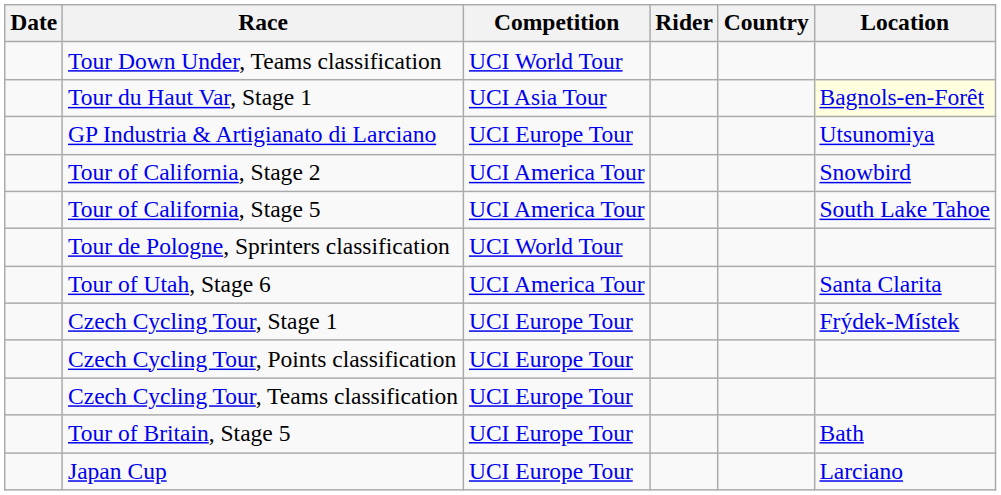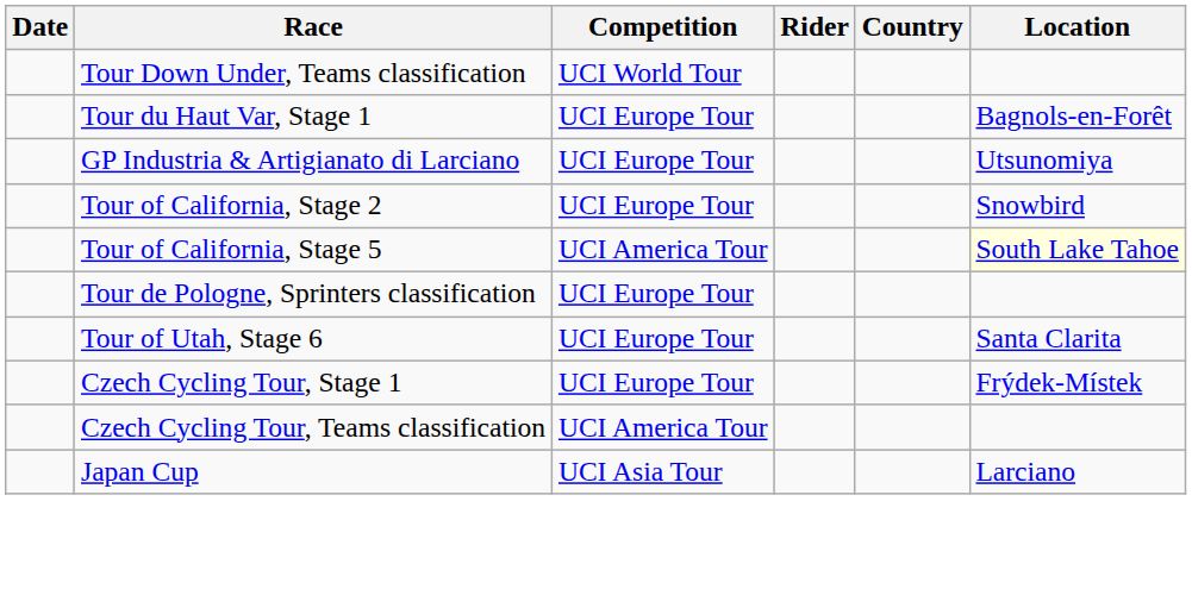 <table class="wikitable sortable">
 <tr>
 <th>Date</th>
 <th>Race</th>
 <th>Competition</th>
 <th>Rider</th>
 <th>Country</th>
 <th>Location</th>
 </tr>
 <tr>
 <td></td>
 <td><a href='#'>Tour Down Under</a>,  Teams classification</td>
 <td><a href='#'>UCI World Tour</a></td>
 <td align="center"></td>
 <td></td>
 <td></td>
 </tr>
 <tr>
 <td></td>
 <td><a href='#'>Tour du Haut Var</a>, Stage 1</td>
-<td><a href='#'>UCI Asia Tour</a></td>
+<td><a href='#'>UCI Europe Tour</a></td>
 <td></td>
 <td></td>
-<td style="background: lightyellow;"><a href='#'>Bagnols-en-Forêt</a></td>
+<td><a href='#'>Bagnols-en-Forêt</a></td>
 </tr>
 <tr>
 <td></td>
 <td><a href='#'>GP Industria & Artigianato di Larciano</a></td>
 <td><a href='#'>UCI Europe Tour</a></td>
 <td></td>
 <td></td>
 <td><a href='#'>Utsunomiya</a></td>
 </tr>
 <tr>
 <td></td>
 <td><a href='#'>Tour of California</a>, Stage 2</td>
-<td><a href='#'>UCI America Tour</a></td>
+<td><a href='#'>UCI Europe Tour</a></td>
 <td></td>
 <td></td>
 <td><a href='#'>Snowbird</a></td>
 </tr>
 <tr>
 <td></td>
 <td><a href='#'>Tour of California</a>, Stage 5</td>
 <td><a href='#'>UCI America Tour</a></td>
 <td></td>
 <td></td>
-<td><a href='#'>South Lake Tahoe</a></td>
+<td style="background: lightyellow;"><a href='#'>South Lake Tahoe</a></td>
 </tr>
 <tr>
 <td></td>
 <td><a href='#'>Tour de Pologne</a>,  Sprinters classification</td>
-<td><a href='#'>UCI World Tour</a></td>
+<td><a href='#'>UCI Europe Tour</a></td>
 <td></td>
 <td></td>
 <td></td>
 </tr>
 <tr>
 <td></td>
 <td><a href='#'>Tour of Utah</a>, Stage 6</td>
-<td><a href='#'>UCI America Tour</a></td>
+<td><a href='#'>UCI Europe Tour</a></td>
 <td></td>
 <td></td>
 <td><a href='#'>Santa Clarita</a></td>
 </tr>
 <tr>
 <td></td>
 <td><a href='#'>Czech Cycling Tour</a>, Stage 1</td>
 <td><a href='#'>UCI Europe Tour</a></td>
 <td align="center"></td>
 <td></td>
 <td><a href='#'>Frýdek-Místek</a></td>
 </tr>
 <tr>
 <td></td>
-<td><a href='#'>Czech Cycling Tour</a>,  Points classification</td>
-<td><a href='#'>UCI Europe Tour</a></td>
-<td></td>
-<td></td>
-<td></td>
-</tr>
-<tr>
-<td></td>
 <td><a href='#'>Czech Cycling Tour</a>, Teams classification</td>
-<td><a href='#'>UCI Europe Tour</a></td>
+<td><a href='#'>UCI America Tour</a></td>
 <td align="center"></td>
 <td></td>
 <td></td>
 </tr>
 <tr>
 <td></td>
-<td><a href='#'>Tour of Britain</a>, Stage 5</td>
-<td><a href='#'>UCI Europe Tour</a></td>
-<td></td>
-<td></td>
-<td><a href='#'>Bath</a></td>
-</tr>
-<tr>
-<td></td>
 <td><a href='#'>Japan Cup</a></td>
-<td><a href='#'>UCI Europe Tour</a></td>
+<td><a href='#'>UCI Asia Tour</a></td>
 <td></td>
 <td></td>
 <td><a href='#'>Larciano</a></td>
 </tr>
 </table>
